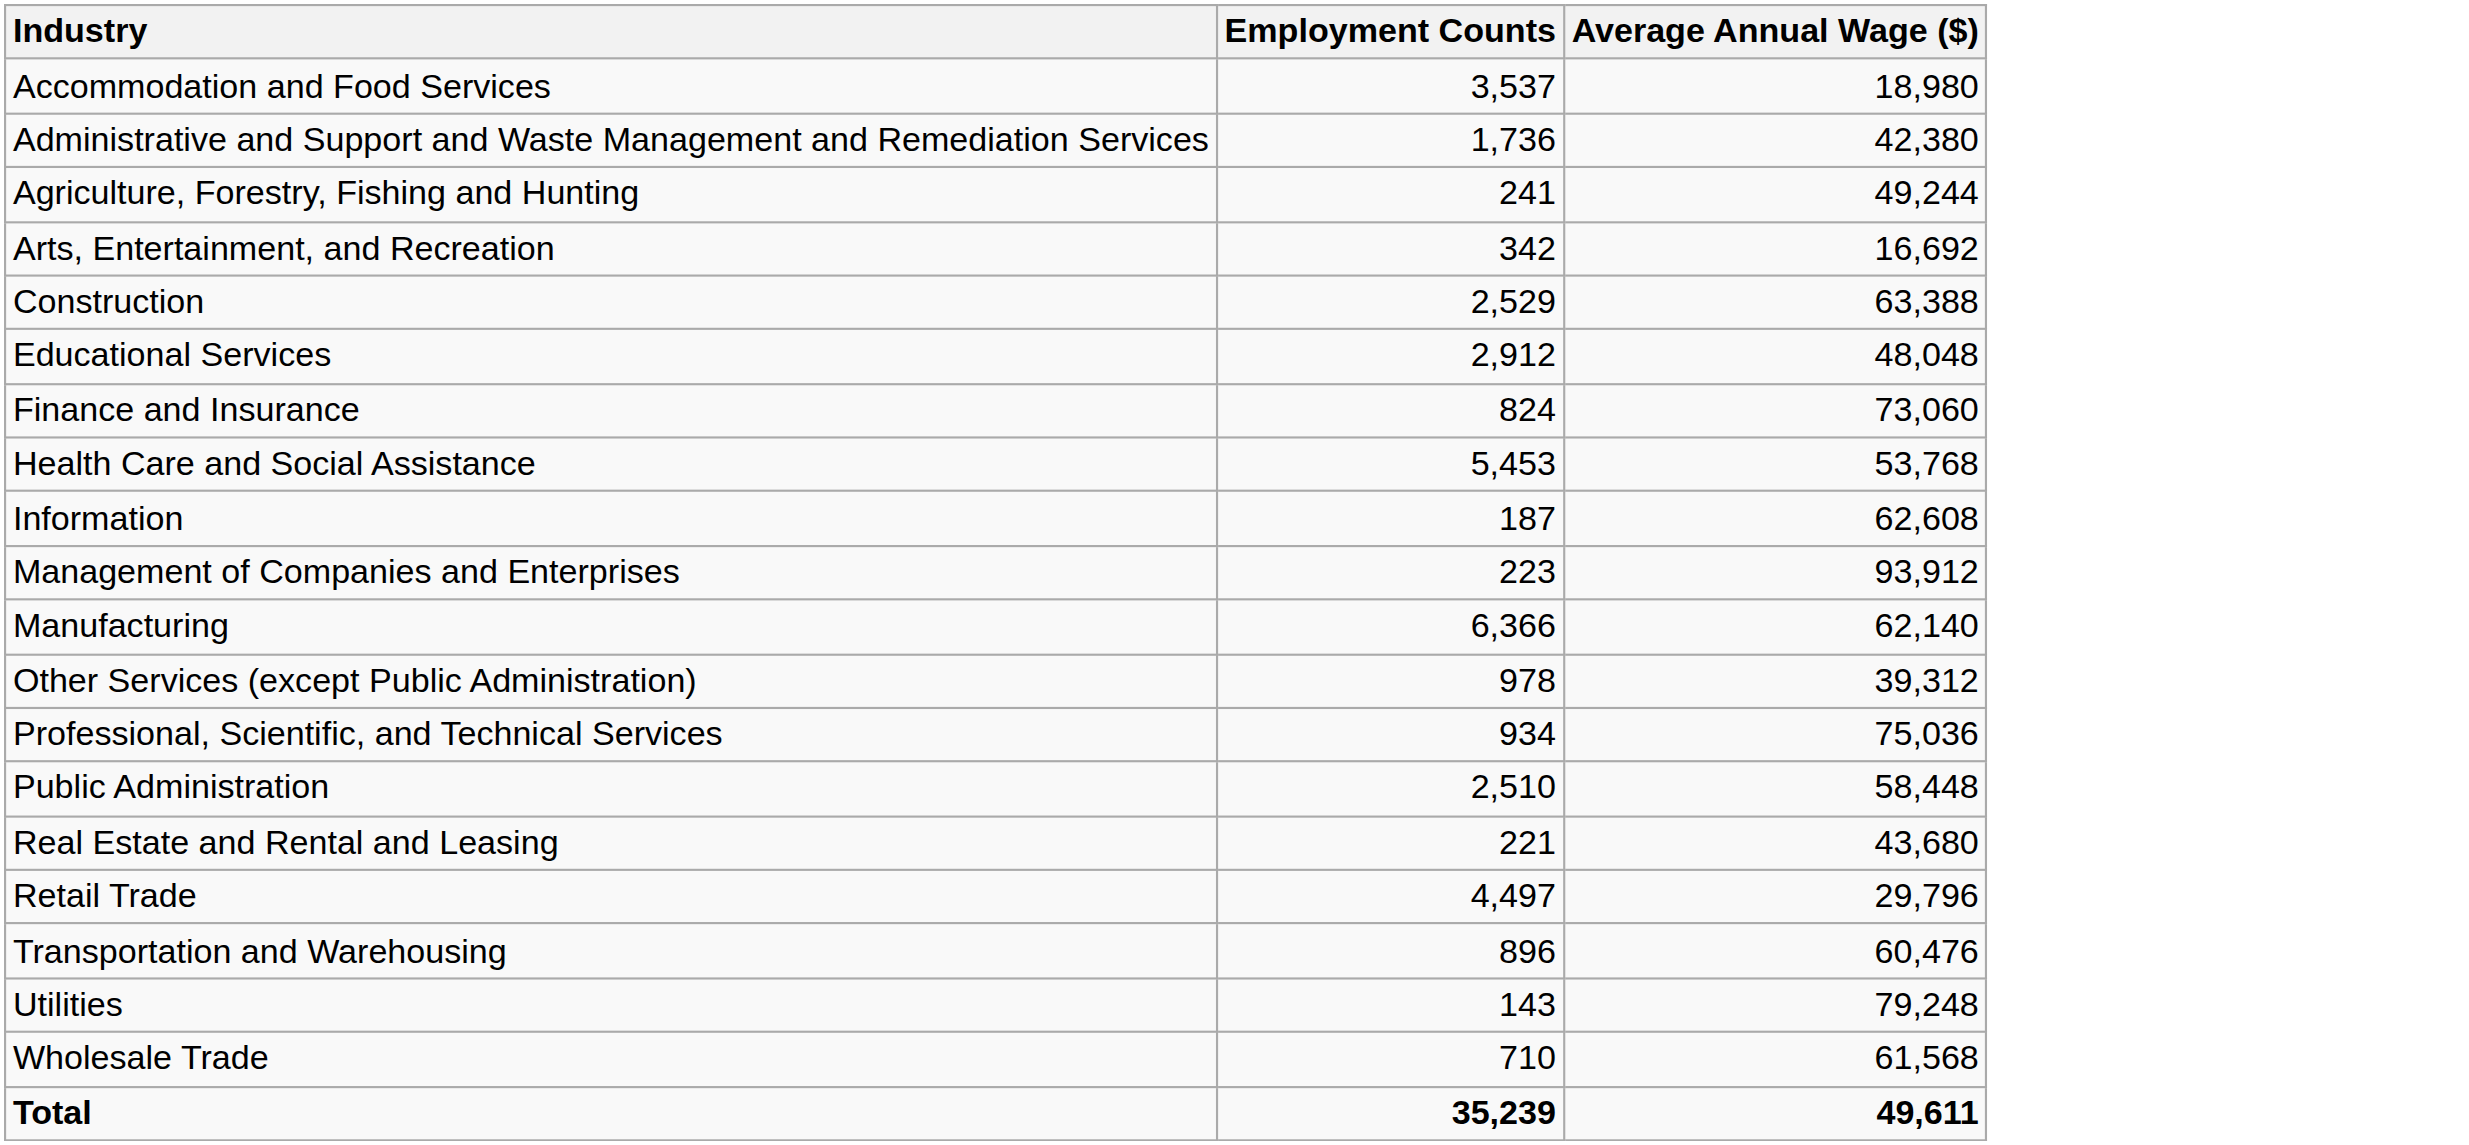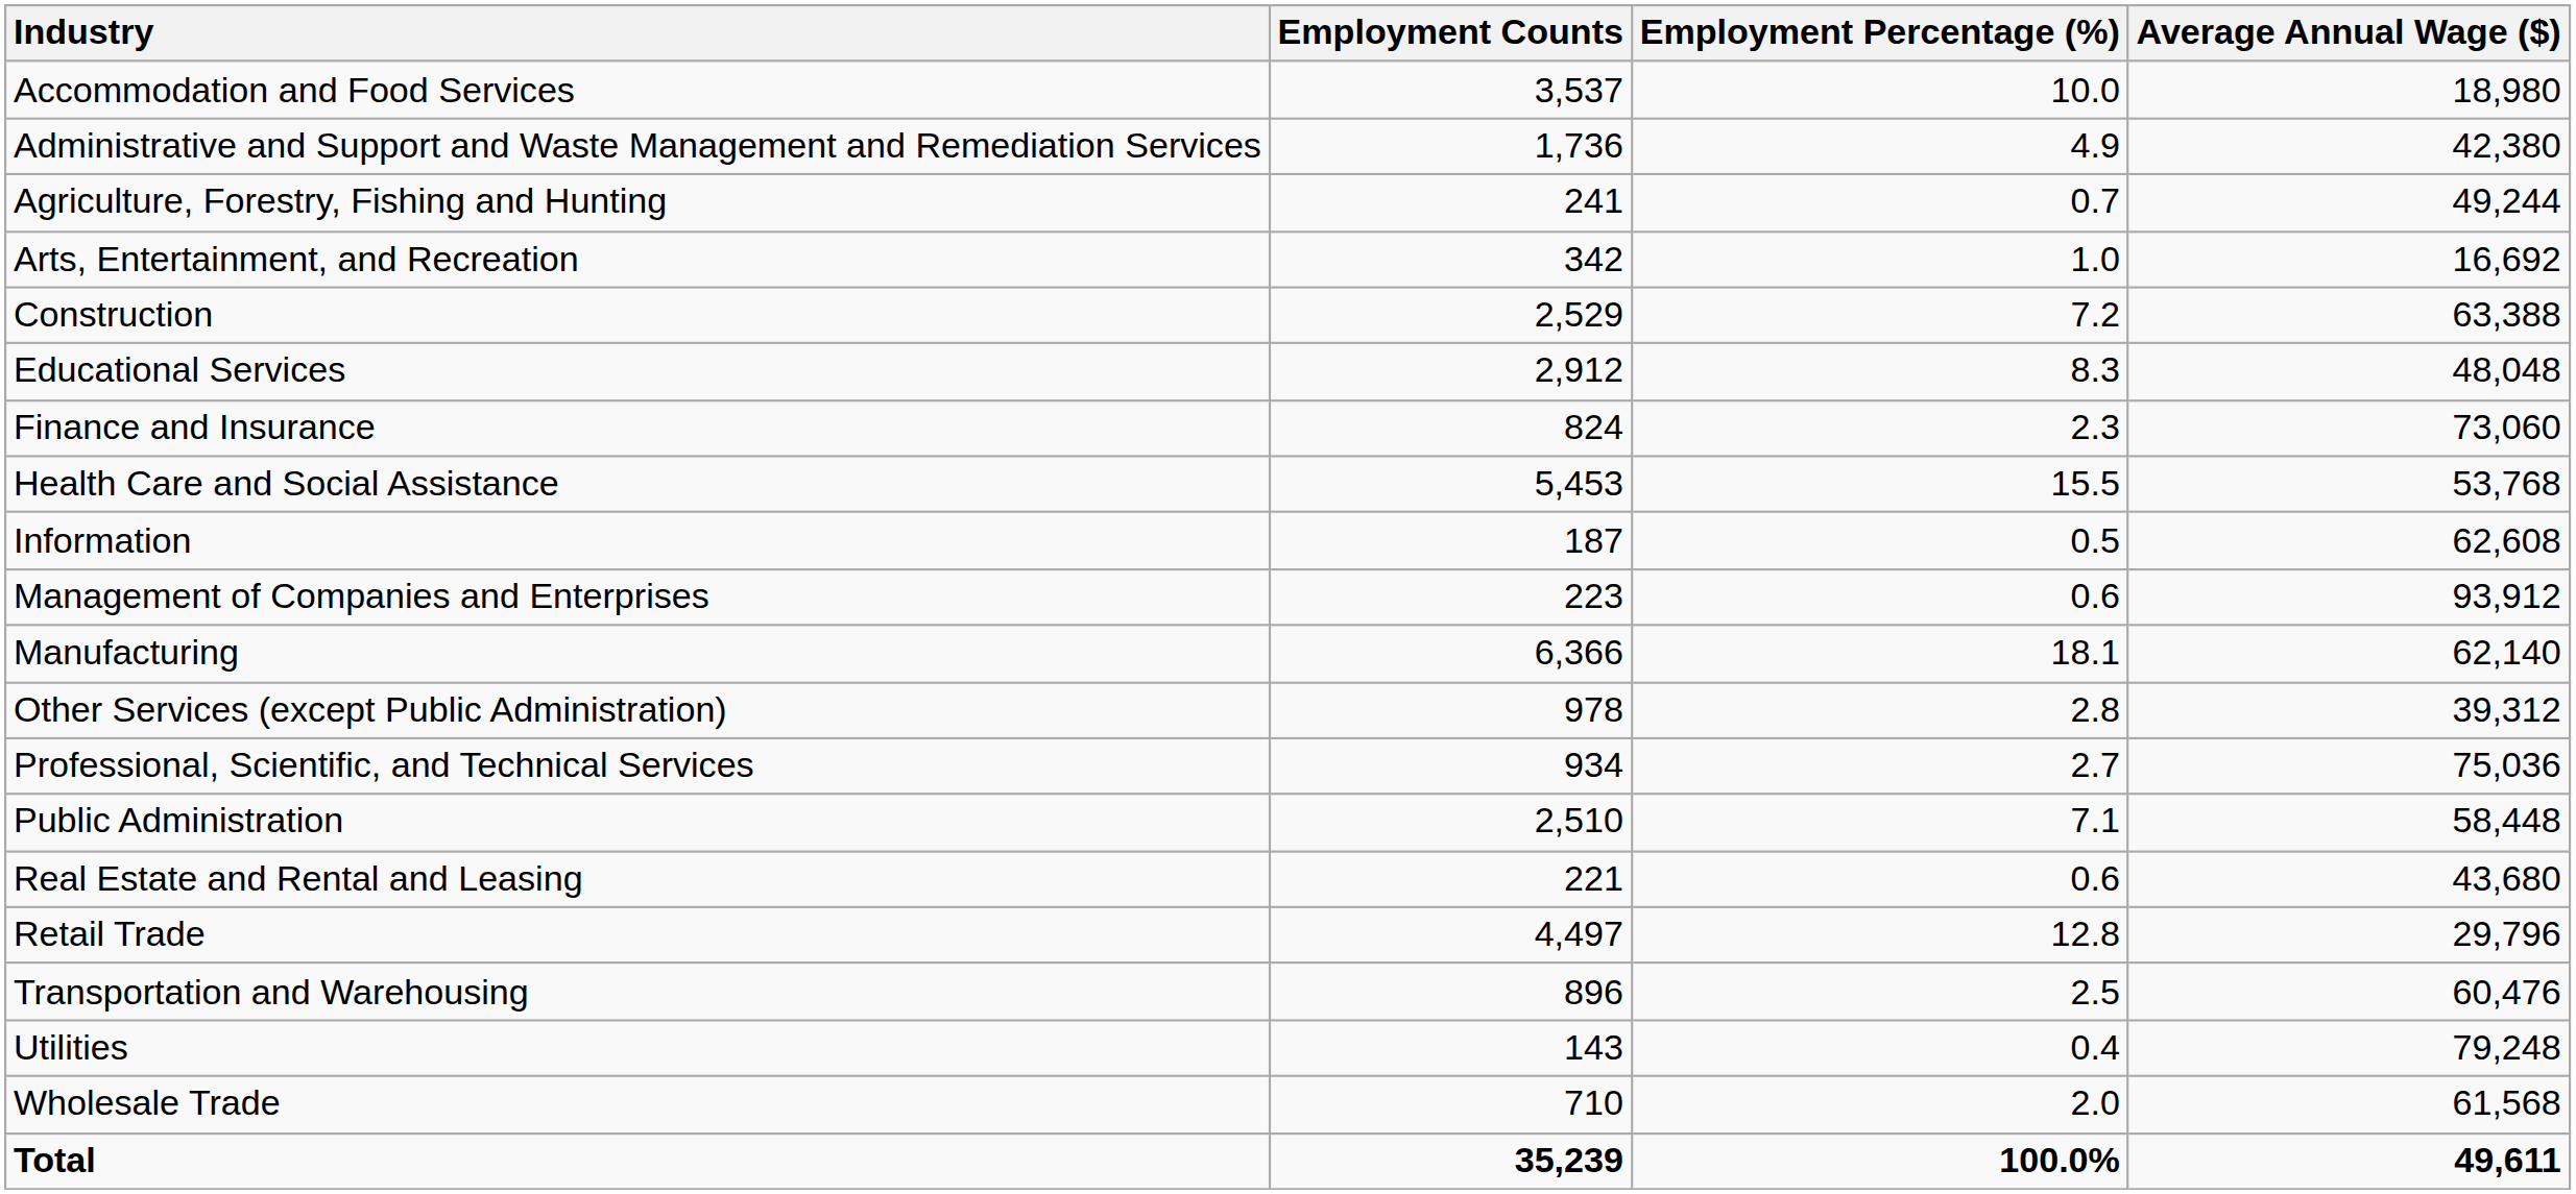 <table class="wikitable sortable">
 <tr>
 <th style="text-align:left;">Industry</th>
 <th style="text-align:right;">Employment Counts</th>
+<th style="text-align:right;">Employment Percentage (%)</th>
 <th style="text-align:right;">Average Annual Wage ($)</th>
 </tr>
 <tr>
 <td style="text-align:left;">Accommodation and Food Services</td>
 <td style="text-align:right;">3,537</td>
+<td style="text-align:right;">10.0</td>
 <td style="text-align:right;">18,980</td>
 </tr>
 <tr>
 <td style="text-align:left;">Administrative and Support and Waste Management and Remediation Services</td>
 <td style="text-align:right;">1,736</td>
+<td style="text-align:right;">4.9</td>
 <td style="text-align:right;">42,380</td>
 </tr>
 <tr>
 <td style="text-align:left;">Agriculture, Forestry, Fishing and Hunting</td>
 <td style="text-align:right;">241</td>
+<td style="text-align:right;">0.7</td>
 <td style="text-align:right;">49,244</td>
 </tr>
 <tr>
 <td style="text-align:left;">Arts, Entertainment, and Recreation</td>
 <td style="text-align:right;">342</td>
+<td style="text-align:right;">1.0</td>
 <td style="text-align:right;">16,692</td>
 </tr>
 <tr>
 <td style="text-align:left;">Construction</td>
 <td style="text-align:right;">2,529</td>
+<td style="text-align:right;">7.2</td>
 <td style="text-align:right;">63,388</td>
 </tr>
 <tr>
 <td style="text-align:left;">Educational Services</td>
 <td style="text-align:right;">2,912</td>
+<td style="text-align:right;">8.3</td>
 <td style="text-align:right;">48,048</td>
 </tr>
 <tr>
 <td style="text-align:left;">Finance and Insurance</td>
 <td style="text-align:right;">824</td>
+<td style="text-align:right;">2.3</td>
 <td style="text-align:right;">73,060</td>
 </tr>
 <tr>
 <td style="text-align:left;">Health Care and Social Assistance</td>
 <td style="text-align:right;">5,453</td>
+<td style="text-align:right;">15.5</td>
 <td style="text-align:right;">53,768</td>
 </tr>
 <tr>
 <td style="text-align:left;">Information</td>
 <td style="text-align:right;">187</td>
+<td style="text-align:right;">0.5</td>
 <td style="text-align:right;">62,608</td>
 </tr>
 <tr>
 <td style="text-align:left;">Management of Companies and Enterprises</td>
 <td style="text-align:right;">223</td>
+<td style="text-align:right;">0.6</td>
 <td style="text-align:right;">93,912</td>
 </tr>
 <tr>
 <td style="text-align:left;">Manufacturing</td>
 <td style="text-align:right;">6,366</td>
+<td style="text-align:right;">18.1</td>
 <td style="text-align:right;">62,140</td>
 </tr>
 <tr>
 <td style="text-align:left;">Other Services (except Public Administration)</td>
 <td style="text-align:right;">978</td>
+<td style="text-align:right;">2.8</td>
 <td style="text-align:right;">39,312</td>
 </tr>
 <tr>
 <td style="text-align:left;">Professional, Scientific, and Technical Services</td>
 <td style="text-align:right;">934</td>
+<td style="text-align:right;">2.7</td>
 <td style="text-align:right;">75,036</td>
 </tr>
 <tr>
 <td style="text-align:left;">Public Administration</td>
 <td style="text-align:right;">2,510</td>
+<td style="text-align:right;">7.1</td>
 <td style="text-align:right;">58,448</td>
 </tr>
 <tr>
 <td style="text-align:left;">Real Estate and Rental and Leasing</td>
 <td style="text-align:right;">221</td>
+<td style="text-align:right;">0.6</td>
 <td style="text-align:right;">43,680</td>
 </tr>
 <tr>
 <td style="text-align:left;">Retail Trade</td>
 <td style="text-align:right;">4,497</td>
+<td style="text-align:right;">12.8</td>
 <td style="text-align:right;">29,796</td>
 </tr>
 <tr>
 <td style="text-align:left;">Transportation and Warehousing</td>
 <td style="text-align:right;">896</td>
+<td style="text-align:right;">2.5</td>
 <td style="text-align:right;">60,476</td>
 </tr>
 <tr>
 <td style="text-align:left;">Utilities</td>
 <td style="text-align:right;">143</td>
+<td style="text-align:right;">0.4</td>
 <td style="text-align:right;">79,248</td>
 </tr>
 <tr>
 <td style="text-align:left;">Wholesale Trade</td>
 <td style="text-align:right;">710</td>
+<td style="text-align:right;">2.0</td>
 <td style="text-align:right;">61,568</td>
 </tr>
 <tr>
 <td style="text-align:left; font-weight:bold;"><strong>Total</strong></td>
 <td style="text-align:right; font-weight:bold;"><strong>35,239</strong></td>
+<td style="text-align:right; font-weight:bold;"><strong>100.0%</strong></td>
 <td style="text-align:right; font-weight:bold;"><strong>49,611</strong></td>
 </tr>
 </table>
